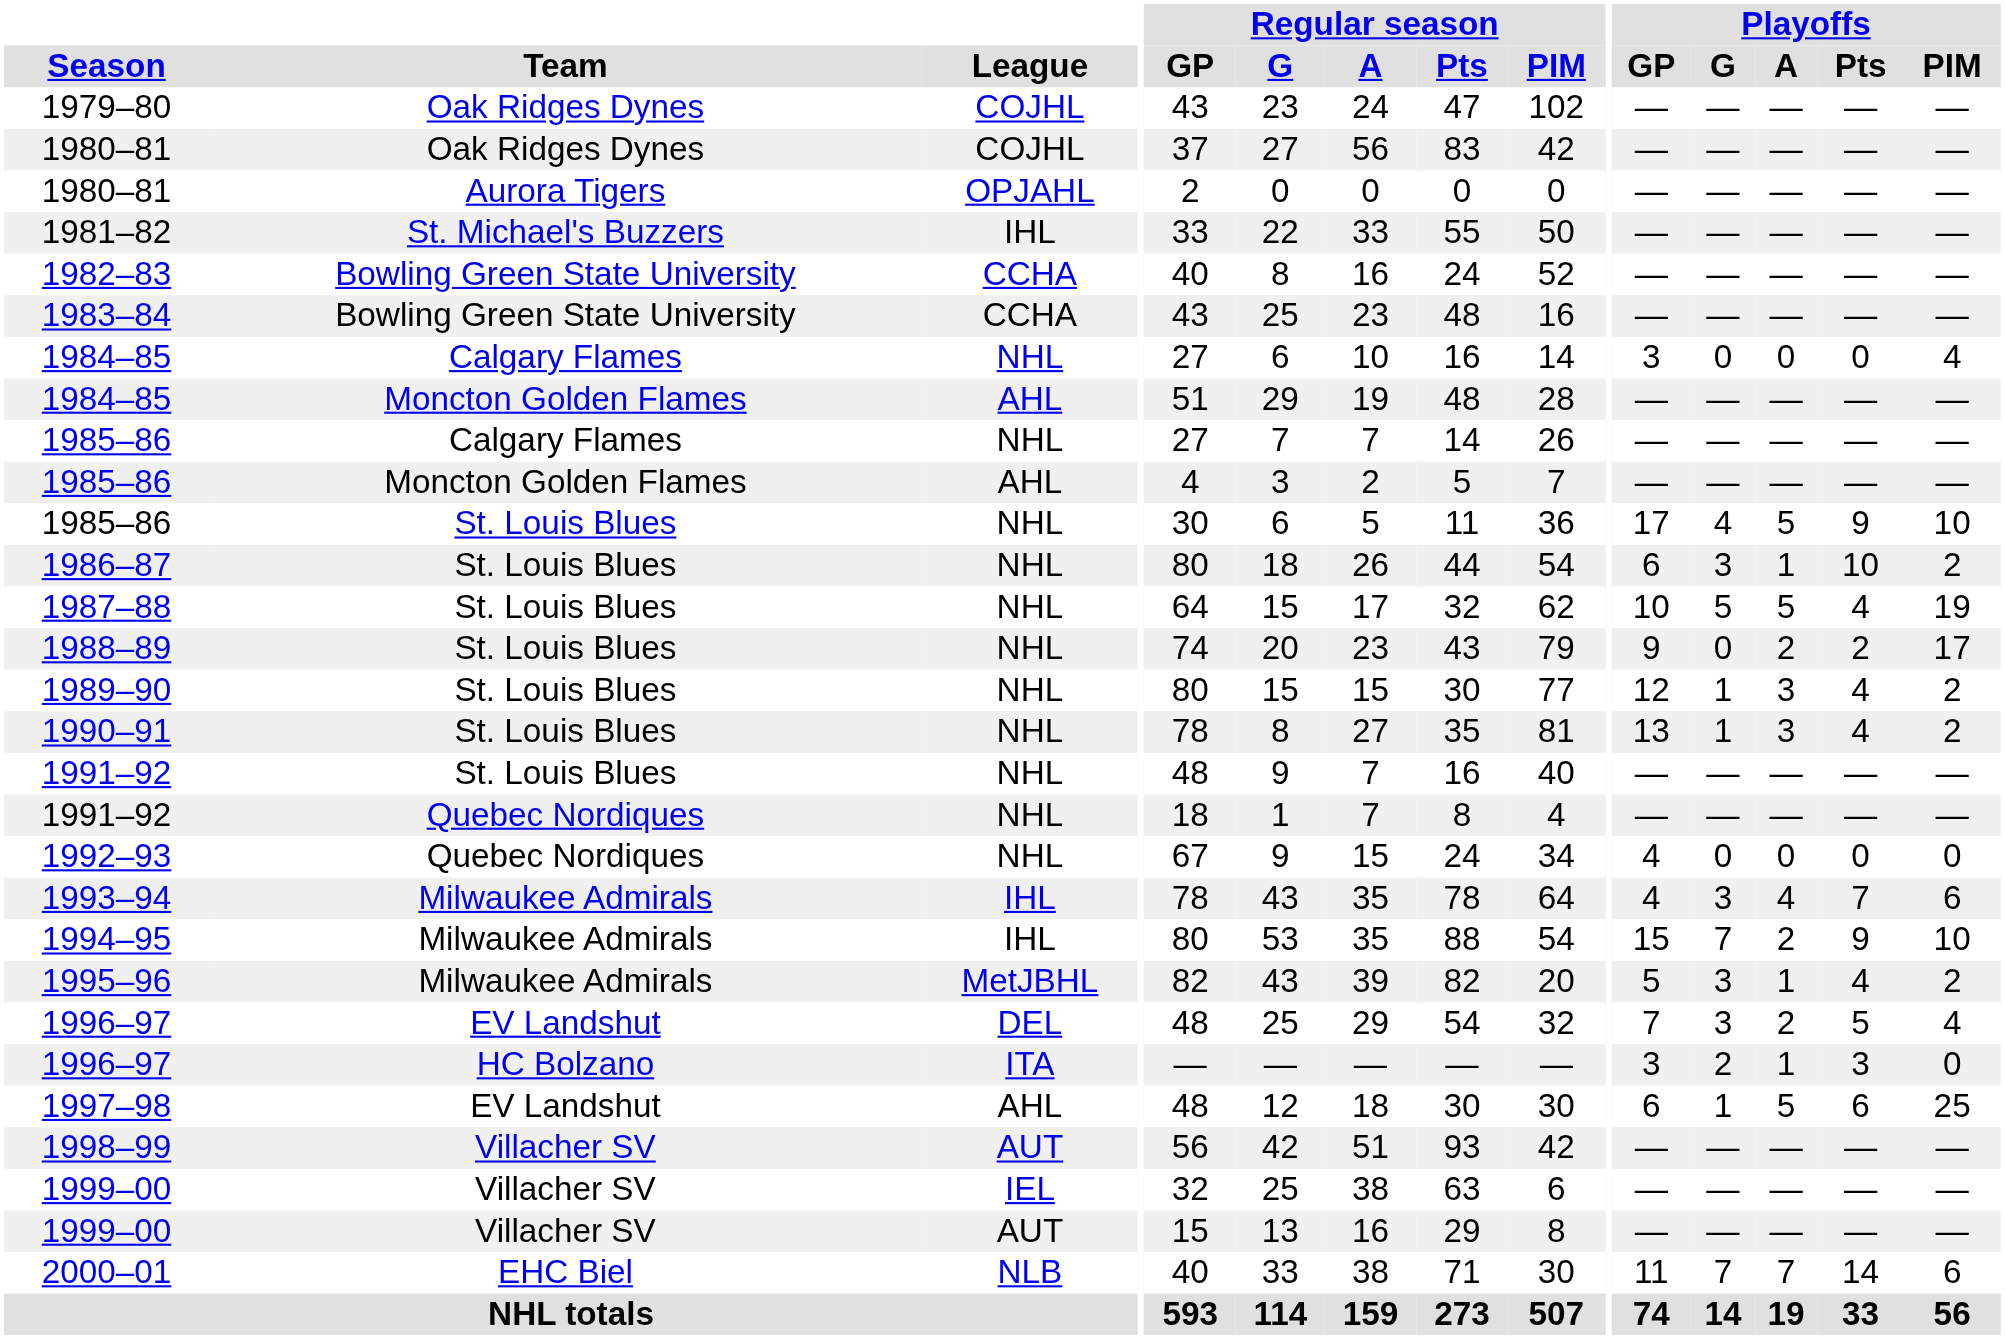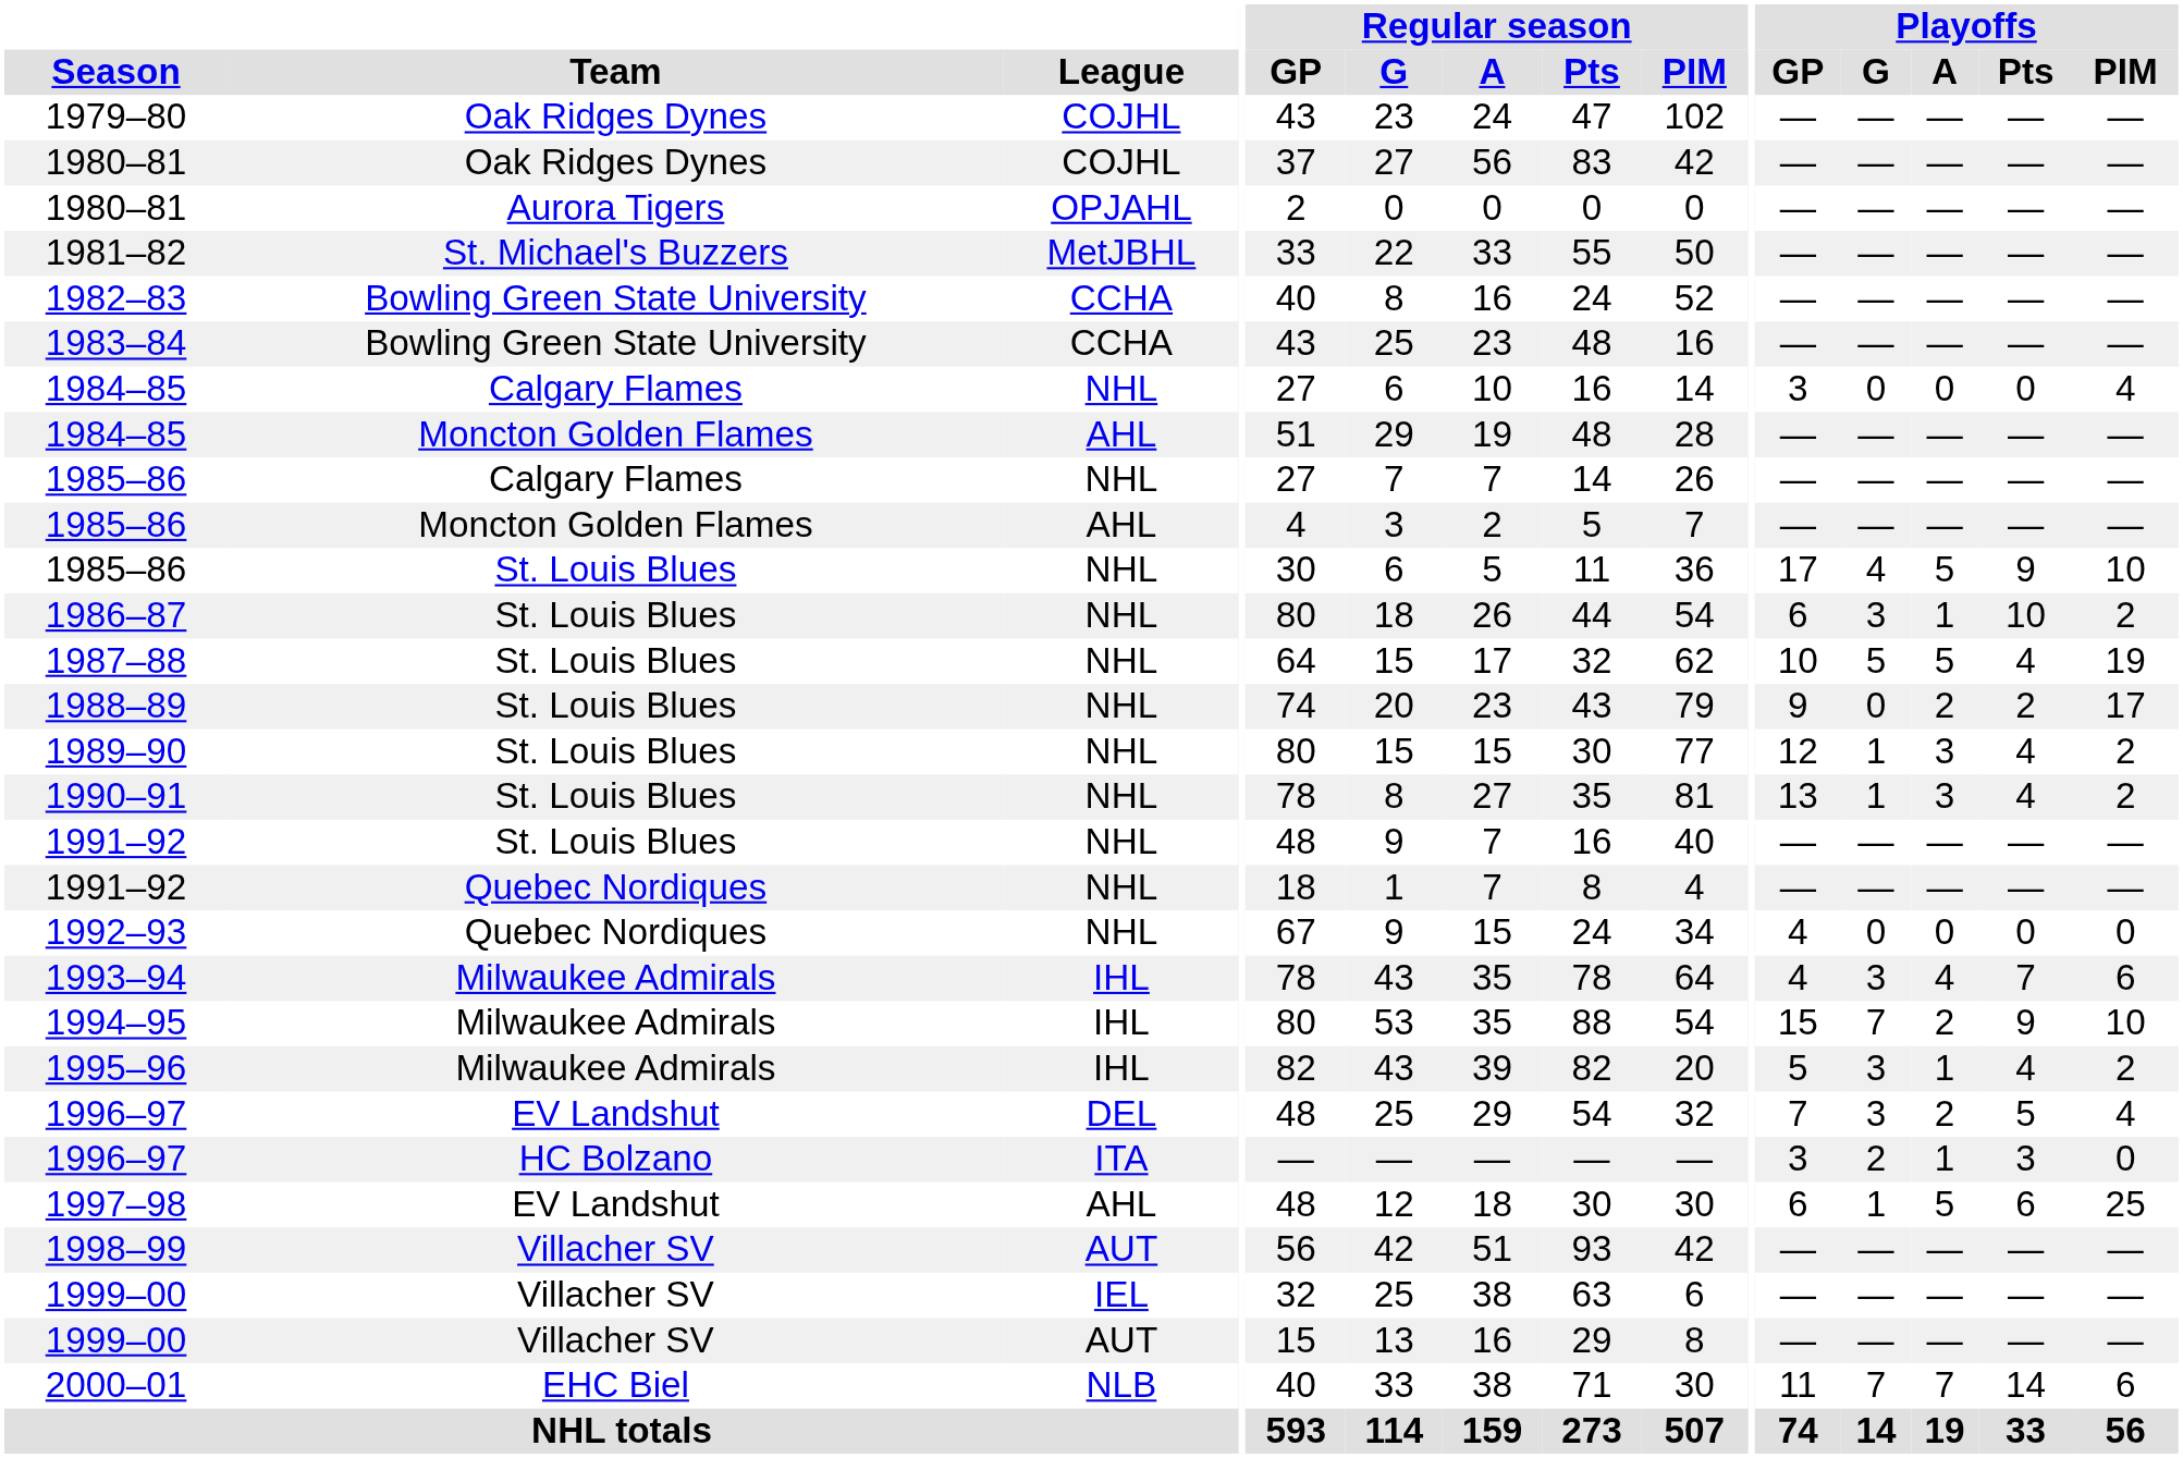 <table border="0" cellpadding="1" cellspacing="0" style="text-align:center; width:60em">
 <tr bgcolor="#e0e0e0">
 <th colspan="3" bgcolor="#ffffff"></th>
 <th rowspan="100" bgcolor="#ffffff"></th>
 <th colspan="5"><a href='#'>Regular season</a></th>
 <th rowspan="100" bgcolor="#ffffff"></th>
 <th colspan="5"><a href='#'>Playoffs</a></th>
 </tr>
 <tr bgcolor="#e0e0e0">
 <th><a href='#'>Season</a></th>
 <th>Team</th>
 <th>League</th>
 <th>GP</th>
 <th><a href='#'>G</a></th>
 <th><a href='#'>A</a></th>
 <th><a href='#'>Pts</a></th>
 <th><a href='#'>PIM</a></th>
 <th>GP</th>
 <th>G</th>
 <th>A</th>
 <th>Pts</th>
 <th>PIM</th>
 </tr>
 <tr>
 <td>1979–80</td>
 <td><a href='#'>Oak Ridges Dynes</a></td>
 <td><a href='#'>COJHL</a></td>
 <td>43</td>
 <td>23</td>
 <td>24</td>
 <td>47</td>
 <td>102</td>
 <td>—</td>
 <td>—</td>
 <td>—</td>
 <td>—</td>
 <td>—</td>
 </tr>
 <tr bgcolor="#f0f0f0">
 <td>1980–81</td>
 <td>Oak Ridges Dynes</td>
 <td>COJHL</td>
 <td>37</td>
 <td>27</td>
 <td>56</td>
 <td>83</td>
 <td>42</td>
 <td>—</td>
 <td>—</td>
 <td>—</td>
 <td>—</td>
 <td>—</td>
 </tr>
 <tr>
 <td>1980–81</td>
 <td><a href='#'>Aurora Tigers</a></td>
 <td><a href='#'>OPJAHL</a></td>
 <td>2</td>
 <td>0</td>
 <td>0</td>
 <td>0</td>
 <td>0</td>
 <td>—</td>
 <td>—</td>
 <td>—</td>
 <td>—</td>
 <td>—</td>
 </tr>
 <tr bgcolor="#f0f0f0">
 <td>1981–82</td>
 <td><a href='#'>St. Michael's Buzzers</a></td>
-<td>IHL</td>
+<td><a href='#'>MetJBHL</a></td>
 <td>33</td>
 <td>22</td>
 <td>33</td>
 <td>55</td>
 <td>50</td>
 <td>—</td>
 <td>—</td>
 <td>—</td>
 <td>—</td>
 <td>—</td>
 </tr>
 <tr>
 <td><a href='#'>1982–83</a></td>
 <td><a href='#'>Bowling Green State University</a></td>
 <td><a href='#'>CCHA</a></td>
 <td>40</td>
 <td>8</td>
 <td>16</td>
 <td>24</td>
 <td>52</td>
 <td>—</td>
 <td>—</td>
 <td>—</td>
 <td>—</td>
 <td>—</td>
 </tr>
 <tr bgcolor="#f0f0f0">
 <td><a href='#'>1983–84</a></td>
 <td>Bowling Green State University</td>
 <td>CCHA</td>
 <td>43</td>
 <td>25</td>
 <td>23</td>
 <td>48</td>
 <td>16</td>
 <td>—</td>
 <td>—</td>
 <td>—</td>
 <td>—</td>
 <td>—</td>
 </tr>
 <tr>
 <td><a href='#'>1984–85</a></td>
 <td><a href='#'>Calgary Flames</a></td>
 <td><a href='#'>NHL</a></td>
 <td>27</td>
 <td>6</td>
 <td>10</td>
 <td>16</td>
 <td>14</td>
 <td>3</td>
 <td>0</td>
 <td>0</td>
 <td>0</td>
 <td>4</td>
 </tr>
 <tr bgcolor="#f0f0f0">
 <td><a href='#'>1984–85</a></td>
 <td><a href='#'>Moncton Golden Flames</a></td>
 <td><a href='#'>AHL</a></td>
 <td>51</td>
 <td>29</td>
 <td>19</td>
 <td>48</td>
 <td>28</td>
 <td>—</td>
 <td>—</td>
 <td>—</td>
 <td>—</td>
 <td>—</td>
 </tr>
 <tr>
 <td><a href='#'>1985–86</a></td>
 <td>Calgary Flames</td>
 <td>NHL</td>
 <td>27</td>
 <td>7</td>
 <td>7</td>
 <td>14</td>
 <td>26</td>
 <td>—</td>
 <td>—</td>
 <td>—</td>
 <td>—</td>
 <td>—</td>
 </tr>
 <tr bgcolor="#f0f0f0">
 <td><a href='#'>1985–86</a></td>
 <td>Moncton Golden Flames</td>
 <td>AHL</td>
 <td>4</td>
 <td>3</td>
 <td>2</td>
 <td>5</td>
 <td>7</td>
 <td>—</td>
 <td>—</td>
 <td>—</td>
 <td>—</td>
 <td>—</td>
 </tr>
 <tr>
 <td>1985–86</td>
 <td><a href='#'>St. Louis Blues</a></td>
 <td>NHL</td>
 <td>30</td>
 <td>6</td>
 <td>5</td>
 <td>11</td>
 <td>36</td>
 <td>17</td>
 <td>4</td>
 <td>5</td>
 <td>9</td>
 <td>10</td>
 </tr>
 <tr bgcolor="#f0f0f0">
 <td><a href='#'>1986–87</a></td>
 <td>St. Louis Blues</td>
 <td>NHL</td>
 <td>80</td>
 <td>18</td>
 <td>26</td>
 <td>44</td>
 <td>54</td>
 <td>6</td>
 <td>3</td>
 <td>1</td>
 <td>10</td>
 <td>2</td>
 </tr>
 <tr>
 <td><a href='#'>1987–88</a></td>
 <td>St. Louis Blues</td>
 <td>NHL</td>
 <td>64</td>
 <td>15</td>
 <td>17</td>
 <td>32</td>
 <td>62</td>
 <td>10</td>
 <td>5</td>
 <td>5</td>
 <td>4</td>
 <td>19</td>
 </tr>
 <tr bgcolor="#f0f0f0">
 <td><a href='#'>1988–89</a></td>
 <td>St. Louis Blues</td>
 <td>NHL</td>
 <td>74</td>
 <td>20</td>
 <td>23</td>
 <td>43</td>
 <td>79</td>
 <td>9</td>
 <td>0</td>
 <td>2</td>
 <td>2</td>
 <td>17</td>
 </tr>
 <tr>
 <td><a href='#'>1989–90</a></td>
 <td>St. Louis Blues</td>
 <td>NHL</td>
 <td>80</td>
 <td>15</td>
 <td>15</td>
 <td>30</td>
 <td>77</td>
 <td>12</td>
 <td>1</td>
 <td>3</td>
 <td>4</td>
 <td>2</td>
 </tr>
 <tr bgcolor="#f0f0f0">
 <td><a href='#'>1990–91</a></td>
 <td>St. Louis Blues</td>
 <td>NHL</td>
 <td>78</td>
 <td>8</td>
 <td>27</td>
 <td>35</td>
 <td>81</td>
 <td>13</td>
 <td>1</td>
 <td>3</td>
 <td>4</td>
 <td>2</td>
 </tr>
 <tr>
 <td><a href='#'>1991–92</a></td>
 <td>St. Louis Blues</td>
 <td>NHL</td>
 <td>48</td>
 <td>9</td>
 <td>7</td>
 <td>16</td>
 <td>40</td>
 <td>—</td>
 <td>—</td>
 <td>—</td>
 <td>—</td>
 <td>—</td>
 </tr>
 <tr bgcolor="#f0f0f0">
 <td>1991–92</td>
 <td><a href='#'>Quebec Nordiques</a></td>
 <td>NHL</td>
 <td>18</td>
 <td>1</td>
 <td>7</td>
 <td>8</td>
 <td>4</td>
 <td>—</td>
 <td>—</td>
 <td>—</td>
 <td>—</td>
 <td>—</td>
 </tr>
 <tr>
 <td><a href='#'>1992–93</a></td>
 <td>Quebec Nordiques</td>
 <td>NHL</td>
 <td>67</td>
 <td>9</td>
 <td>15</td>
 <td>24</td>
 <td>34</td>
 <td>4</td>
 <td>0</td>
 <td>0</td>
 <td>0</td>
 <td>0</td>
 </tr>
 <tr bgcolor="#f0f0f0">
 <td><a href='#'>1993–94</a></td>
 <td><a href='#'>Milwaukee Admirals</a></td>
 <td><a href='#'>IHL</a></td>
 <td>78</td>
 <td>43</td>
 <td>35</td>
 <td>78</td>
 <td>64</td>
 <td>4</td>
 <td>3</td>
 <td>4</td>
 <td>7</td>
 <td>6</td>
 </tr>
 <tr>
 <td><a href='#'>1994–95</a></td>
 <td>Milwaukee Admirals</td>
 <td>IHL</td>
 <td>80</td>
 <td>53</td>
 <td>35</td>
 <td>88</td>
 <td>54</td>
 <td>15</td>
 <td>7</td>
 <td>2</td>
 <td>9</td>
 <td>10</td>
 </tr>
 <tr bgcolor="#f0f0f0">
 <td><a href='#'>1995–96</a></td>
 <td>Milwaukee Admirals</td>
-<td><a href='#'>MetJBHL</a></td>
+<td>IHL</td>
 <td>82</td>
 <td>43</td>
 <td>39</td>
 <td>82</td>
 <td>20</td>
 <td>5</td>
 <td>3</td>
 <td>1</td>
 <td>4</td>
 <td>2</td>
 </tr>
 <tr>
 <td><a href='#'>1996–97</a></td>
 <td><a href='#'>EV Landshut</a></td>
 <td><a href='#'>DEL</a></td>
 <td>48</td>
 <td>25</td>
 <td>29</td>
 <td>54</td>
 <td>32</td>
 <td>7</td>
 <td>3</td>
 <td>2</td>
 <td>5</td>
 <td>4</td>
 </tr>
 <tr bgcolor="#f0f0f0">
 <td><a href='#'>1996–97</a></td>
 <td><a href='#'>HC Bolzano</a></td>
 <td><a href='#'>ITA</a></td>
 <td>—</td>
 <td>—</td>
 <td>—</td>
 <td>—</td>
 <td>—</td>
 <td>3</td>
 <td>2</td>
 <td>1</td>
 <td>3</td>
 <td>0</td>
 </tr>
 <tr>
 <td><a href='#'>1997–98</a></td>
 <td>EV Landshut</td>
 <td>AHL</td>
 <td>48</td>
 <td>12</td>
 <td>18</td>
 <td>30</td>
 <td>30</td>
 <td>6</td>
 <td>1</td>
 <td>5</td>
 <td>6</td>
 <td>25</td>
 </tr>
 <tr bgcolor="#f0f0f0">
 <td><a href='#'>1998–99</a></td>
 <td><a href='#'>Villacher SV</a></td>
 <td><a href='#'>AUT</a></td>
 <td>56</td>
 <td>42</td>
 <td>51</td>
 <td>93</td>
 <td>42</td>
 <td>—</td>
 <td>—</td>
 <td>—</td>
 <td>—</td>
 <td>—</td>
 </tr>
 <tr>
 <td><a href='#'>1999–00</a></td>
 <td>Villacher SV</td>
 <td><a href='#'>IEL</a></td>
 <td>32</td>
 <td>25</td>
 <td>38</td>
 <td>63</td>
 <td>6</td>
 <td>—</td>
 <td>—</td>
 <td>—</td>
 <td>—</td>
 <td>—</td>
 </tr>
 <tr bgcolor="#f0f0f0">
 <td><a href='#'>1999–00</a></td>
 <td>Villacher SV</td>
 <td>AUT</td>
 <td>15</td>
 <td>13</td>
 <td>16</td>
 <td>29</td>
 <td>8</td>
 <td>—</td>
 <td>—</td>
 <td>—</td>
 <td>—</td>
 <td>—</td>
 </tr>
 <tr>
 <td><a href='#'>2000–01</a></td>
 <td><a href='#'>EHC Biel</a></td>
 <td><a href='#'>NLB</a></td>
 <td>40</td>
 <td>33</td>
 <td>38</td>
 <td>71</td>
 <td>30</td>
 <td>11</td>
 <td>7</td>
 <td>7</td>
 <td>14</td>
 <td>6</td>
 </tr>
 <tr bgcolor="#e0e0e0">
 <th colspan="3">NHL totals</th>
 <th>593</th>
 <th>114</th>
 <th>159</th>
 <th>273</th>
 <th>507</th>
 <th>74</th>
 <th>14</th>
 <th>19</th>
 <th>33</th>
 <th>56</th>
 </tr>
 </table>
